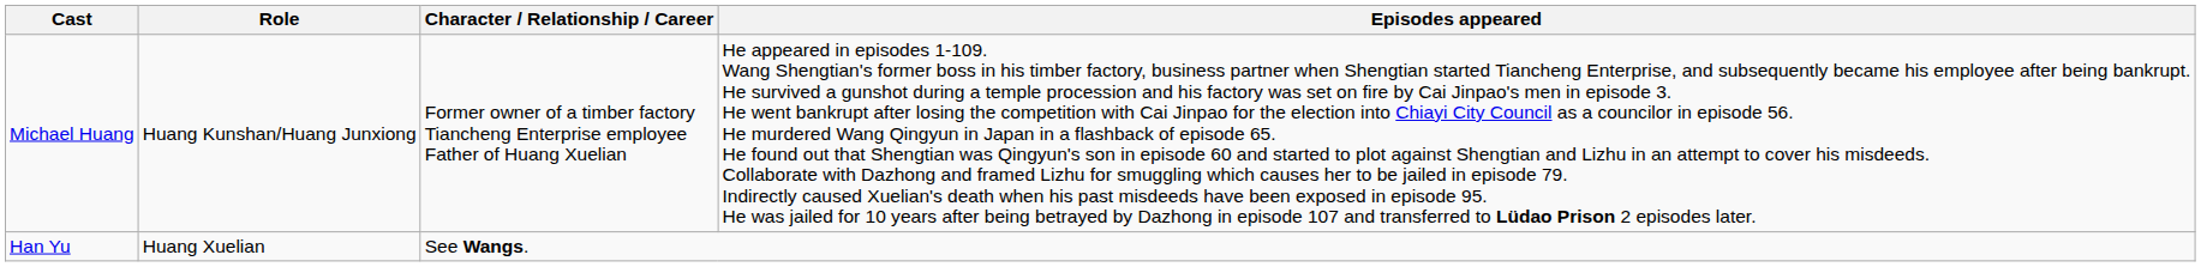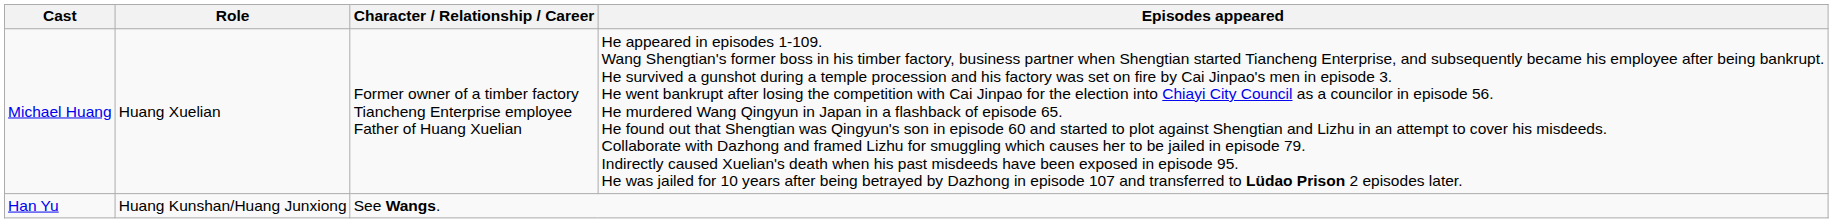 <table class="wikitable">
 <tr>
 <th>Cast</th>
 <th>Role</th>
 <th>Character / Relationship / Career</th>
 <th>Episodes appeared</th>
 </tr>
 <tr>
 <td><a href='#'>Michael Huang</a></td>
-<td>Huang Kunshan/Huang Junxiong</td>
+<td>Huang Xuelian</td>
 <td>Former owner of a timber factory<br>Tiancheng Enterprise employee<br>Father of Huang Xuelian</td>
 <td>He appeared in episodes 1-109.<br>Wang Shengtian's former boss in his timber factory, business partner when Shengtian started Tiancheng Enterprise, and subsequently became his employee after being bankrupt.<br>He survived a gunshot during a temple procession and his factory was set on fire by Cai Jinpao's men in episode 3.<br>He went bankrupt after losing the competition with Cai Jinpao for the election into <a href='#'>Chiayi City Council</a> as a councilor in episode 56.<br>He murdered Wang Qingyun in Japan in a flashback of episode 65.<br>He found out that Shengtian was Qingyun's son in episode 60 and started to plot against Shengtian and Lizhu in an attempt to cover his misdeeds.<br>Collaborate with Dazhong and framed Lizhu for smuggling which causes her to be jailed in episode 79.<br>Indirectly caused Xuelian's death when his past misdeeds have been exposed in episode 95.<br>He was jailed for 10 years after being betrayed by Dazhong in episode 107 and transferred to <strong>Lüdao Prison</strong> 2 episodes later.</td>
 </tr>
 <tr>
 <td><a href='#'>Han Yu</a></td>
-<td>Huang Xuelian</td>
+<td>Huang Kunshan/Huang Junxiong</td>
 <td colspan=2>See <strong>Wangs</strong>.</td>
 </tr>
 </table>
